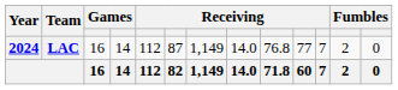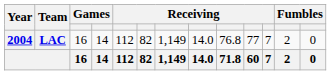 <table class="wikitable" style="text-align:center;">
 <tr>
 <th rowspan="2">Year</th>
 <th rowspan="2">Team</th>
 <th colspan="2">Games</th>
 <th colspan="7">Receiving</th>
 <th colspan="2">Fumbles</th>
 </tr>
 <tr>
 <th></th>
 <th></th>
 <th></th>
 <th></th>
 <th></th>
 <th></th>
 <th></th>
 <th></th>
 <th></th>
 <th></th>
 <th></th>
 </tr>
 <tr>
-<th><a href='#'>2024</a></th>
+<th><a href='#'>2004</a></th>
 <th><a href='#'>LAC</a></th>
 <td>16</td>
 <td>14</td>
 <td>112</td>
-<td>87</td>
+<td>82</td>
 <td>1,149</td>
 <td>14.0</td>
 <td>76.8</td>
 <td>77</td>
 <td>7</td>
 <td>2</td>
 <td>0</td>
 </tr>
 <tr>
 <th colspan="2"></th>
 <th>16</th>
 <th>14</th>
 <th>112</th>
 <th>82</th>
 <th>1,149</th>
 <th>14.0</th>
 <th>71.8</th>
 <th>60</th>
 <th>7</th>
 <th>2</th>
 <th>0</th>
 </tr>
 </table>
